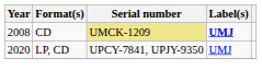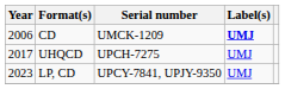 <table class="wikitable sortable plainrowheaders">
 <tr>
 <th scope="col">Year</th>
 <th scope="col">Format(s)</th>
 <th scope="col">Serial number</th>
 <th scope="col">Label(s)</th>
 <th scope="col"></th>
 </tr>
 <tr>
-<td>2008</td>
+<td>2006</td>
 <td>CD</td>
-<td style="background: khaki;">UMCK-1209</td>
+<td>UMCK-1209</td>
 <td><strong><a href='#'>UMJ</a></strong></td>
 <td></td>
 </tr>
 <tr>
-<td>2020</td>
+<td>2017</td>
+<td>UHQCD</td>
+<td>UPCH-7275</td>
+<td><a href='#'>UMJ</a></td>
+<td></td>
+</tr>
+<tr>
+<td>2023</td>
 <td>LP, CD</td>
 <td>UPCY-7841, UPJY-9350</td>
 <td><a href='#'>UMJ</a></td>
 <td></td>
 </tr>
 <tr>
 </tr>
 </table>
